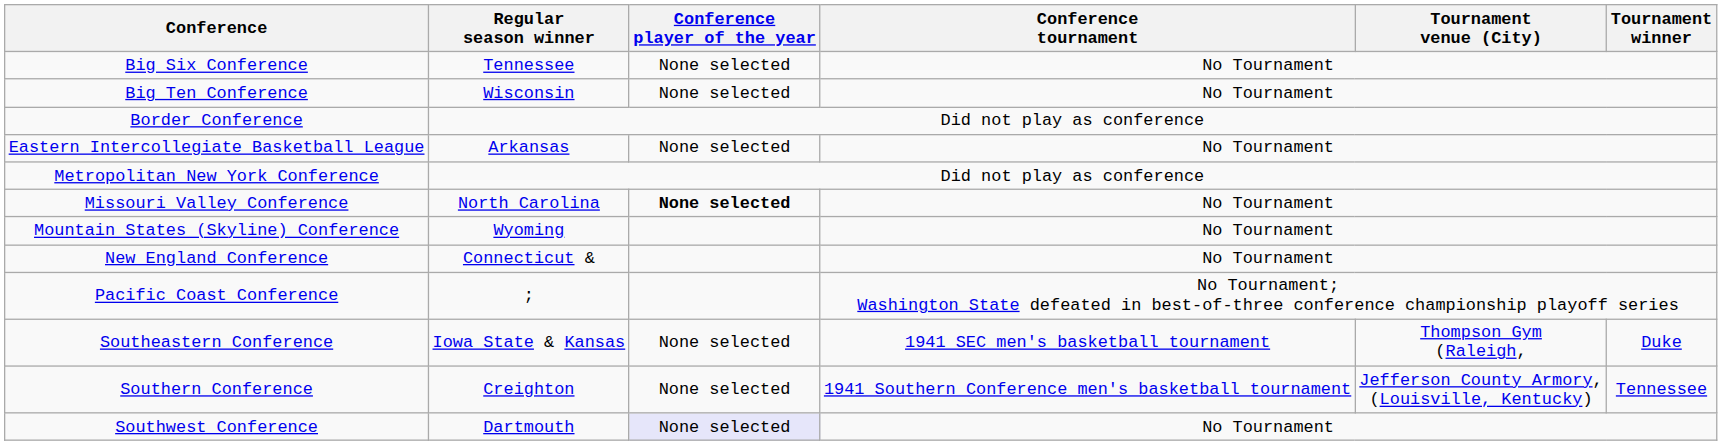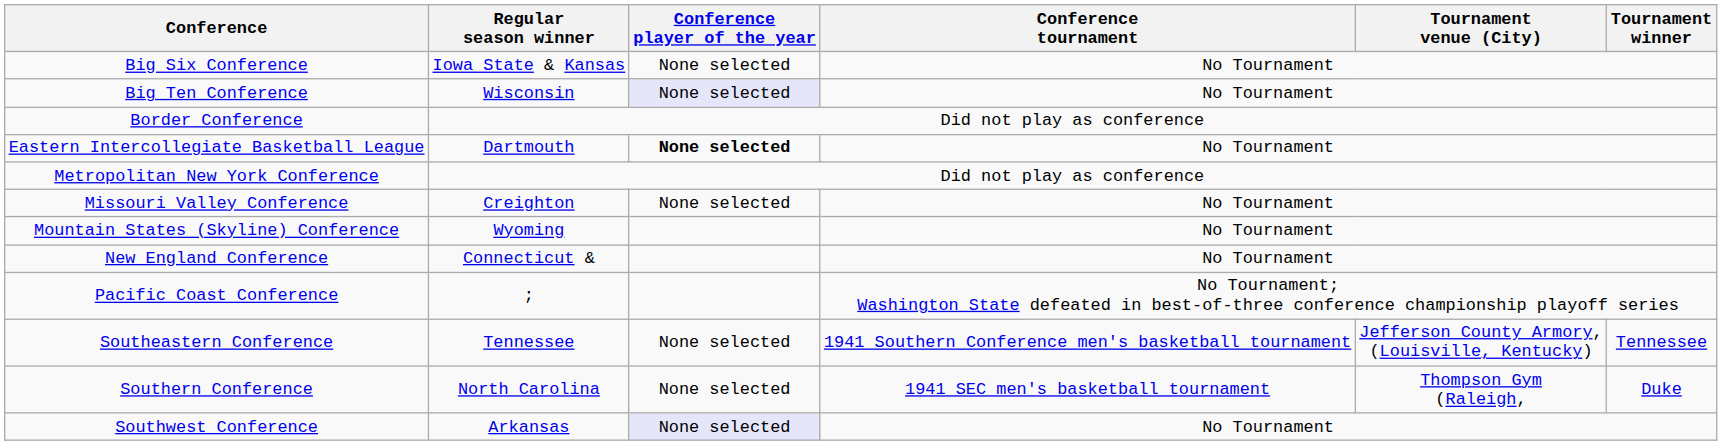 <table class="wikitable" style="text-align:center;">
 <tr>
 <th>Conference</th>
 <th>Regular <br> season winner</th>
 <th><a href='#'>Conference <br> player of the year</a></th>
 <th>Conference <br> tournament</th>
 <th>Tournament <br> venue (City)</th>
 <th>Tournament <br> winner</th>
 </tr>
 <tr>
 <td><a href='#'>Big Six Conference</a></td>
-<td><a href='#'>Tennessee</a></td>
+<td><a href='#'>Iowa State</a> & <a href='#'>Kansas</a></td>
 <td>None selected</td>
 <td colspan=3>No Tournament</td>
 </tr>
 <tr>
 <td><a href='#'>Big Ten Conference</a></td>
 <td><a href='#'>Wisconsin</a></td>
-<td>None selected</td>
+<td style="background: lavender;">None selected</td>
 <td colspan=3>No Tournament</td>
 </tr>
 <tr>
 <td><a href='#'>Border Conference</a></td>
 <td colspan=5>Did not play as conference</td>
 </tr>
 <tr>
 <td><a href='#'>Eastern Intercollegiate Basketball League</a></td>
-<td><a href='#'>Arkansas</a></td>
-<td>None selected</td>
+<td><a href='#'>Dartmouth</a></td>
+<td><strong>None selected</strong></td>
 <td colspan=3>No Tournament</td>
 </tr>
 <tr>
 <td><a href='#'>Metropolitan New York Conference</a></td>
 <td colspan=5>Did not play as conference</td>
 </tr>
 <tr>
 <td><a href='#'>Missouri Valley Conference</a></td>
-<td><a href='#'>North Carolina</a></td>
-<td><strong>None selected</strong></td>
+<td><a href='#'>Creighton</a></td>
+<td>None selected</td>
 <td colspan=3>No Tournament</td>
 </tr>
 <tr>
 <td><a href='#'>Mountain States (Skyline) Conference</a></td>
 <td><a href='#'>Wyoming</a></td>
 <td></td>
 <td colspan=3>No Tournament</td>
 </tr>
 <tr>
 <td><a href='#'>New England Conference</a></td>
 <td><a href='#'>Connecticut</a> & </td>
 <td></td>
 <td colspan=3>No Tournament</td>
 </tr>
 <tr>
 <td><a href='#'>Pacific Coast Conference</a></td>
 <td>; </td>
 <td></td>
 <td colspan=3>No Tournament;<br><a href='#'>Washington State</a> defeated  in best-of-three conference championship playoff series</td>
 </tr>
 <tr>
 <td><a href='#'>Southeastern Conference</a></td>
-<td><a href='#'>Iowa State</a> & <a href='#'>Kansas</a></td>
+<td><a href='#'>Tennessee</a></td>
+<td>None selected</td>
+<td><a href='#'>1941 Southern Conference men's basketball tournament</a></td>
+<td><a href='#'>Jefferson County Armory</a>,<br>(<a href='#'>Louisville, Kentucky</a>)</td>
+<td><a href='#'>Tennessee</a></td>
+</tr>
+<tr>
+<td><a href='#'>Southern Conference</a></td>
+<td><a href='#'>North Carolina</a></td>
 <td>None selected</td>
 <td><a href='#'>1941 SEC men's basketball tournament</a></td>
 <td><a href='#'>Thompson Gym</a><br>(<a href='#'>Raleigh</a>, </td>
 <td><a href='#'>Duke</a></td>
 </tr>
 <tr>
-<td><a href='#'>Southern Conference</a></td>
-<td><a href='#'>Creighton</a></td>
-<td>None selected</td>
-<td><a href='#'>1941 Southern Conference men's basketball tournament</a></td>
-<td><a href='#'>Jefferson County Armory</a>,<br>(<a href='#'>Louisville, Kentucky</a>)</td>
-<td><a href='#'>Tennessee</a></td>
-</tr>
-<tr>
 <td><a href='#'>Southwest Conference</a></td>
-<td><a href='#'>Dartmouth</a></td>
+<td><a href='#'>Arkansas</a></td>
 <td style="background: lavender;">None selected</td>
 <td colspan=3>No Tournament</td>
 </tr>
 </table>
